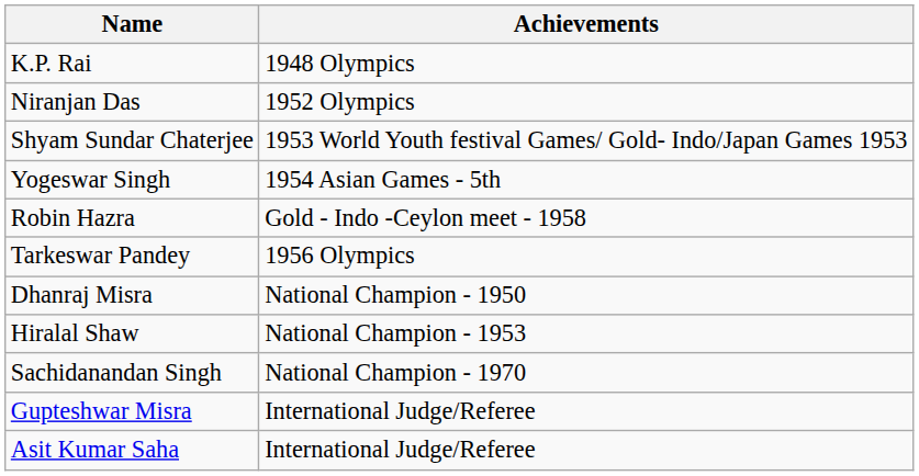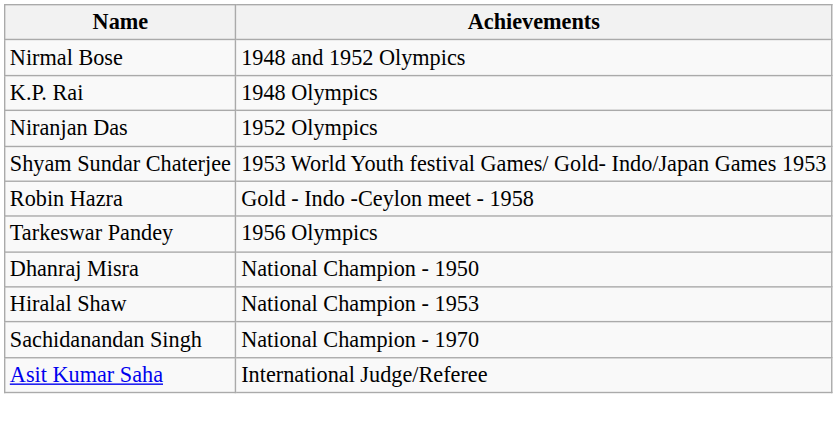 <table class="wikitable">
 <tr>
 <th>Name</th>
 <th>Achievements</th>
+</tr>
+<tr>
+<td>Nirmal Bose</td>
+<td>1948 and 1952 Olympics</td>
 </tr>
 <tr>
 <td>K.P. Rai</td>
 <td>1948 Olympics</td>
 </tr>
 <tr>
 <td>Niranjan Das</td>
 <td>1952 Olympics</td>
 </tr>
 <tr>
 <td>Shyam Sundar Chaterjee</td>
 <td>1953 World Youth festival Games/ Gold- Indo/Japan Games 1953</td>
-</tr>
-<tr>
-<td>Yogeswar Singh</td>
-<td>1954 Asian Games - 5th</td>
 </tr>
 <tr>
 <td>Robin Hazra</td>
 <td>Gold - Indo -Ceylon meet - 1958</td>
 </tr>
 <tr>
 <td>Tarkeswar Pandey</td>
 <td>1956 Olympics</td>
 </tr>
 <tr>
 <td>Dhanraj Misra</td>
 <td>National Champion - 1950</td>
 </tr>
 <tr>
 <td>Hiralal Shaw</td>
 <td>National Champion - 1953</td>
 </tr>
 <tr>
 <td>Sachidanandan Singh</td>
 <td>National Champion - 1970</td>
 </tr>
 <tr>
-<td><a href='#'>Gupteshwar Misra</a></td>
-<td>International Judge/Referee</td>
-</tr>
-<tr>
 <td><a href='#'>Asit Kumar Saha</a></td>
 <td>International Judge/Referee</td>
 </tr>
 </table>
